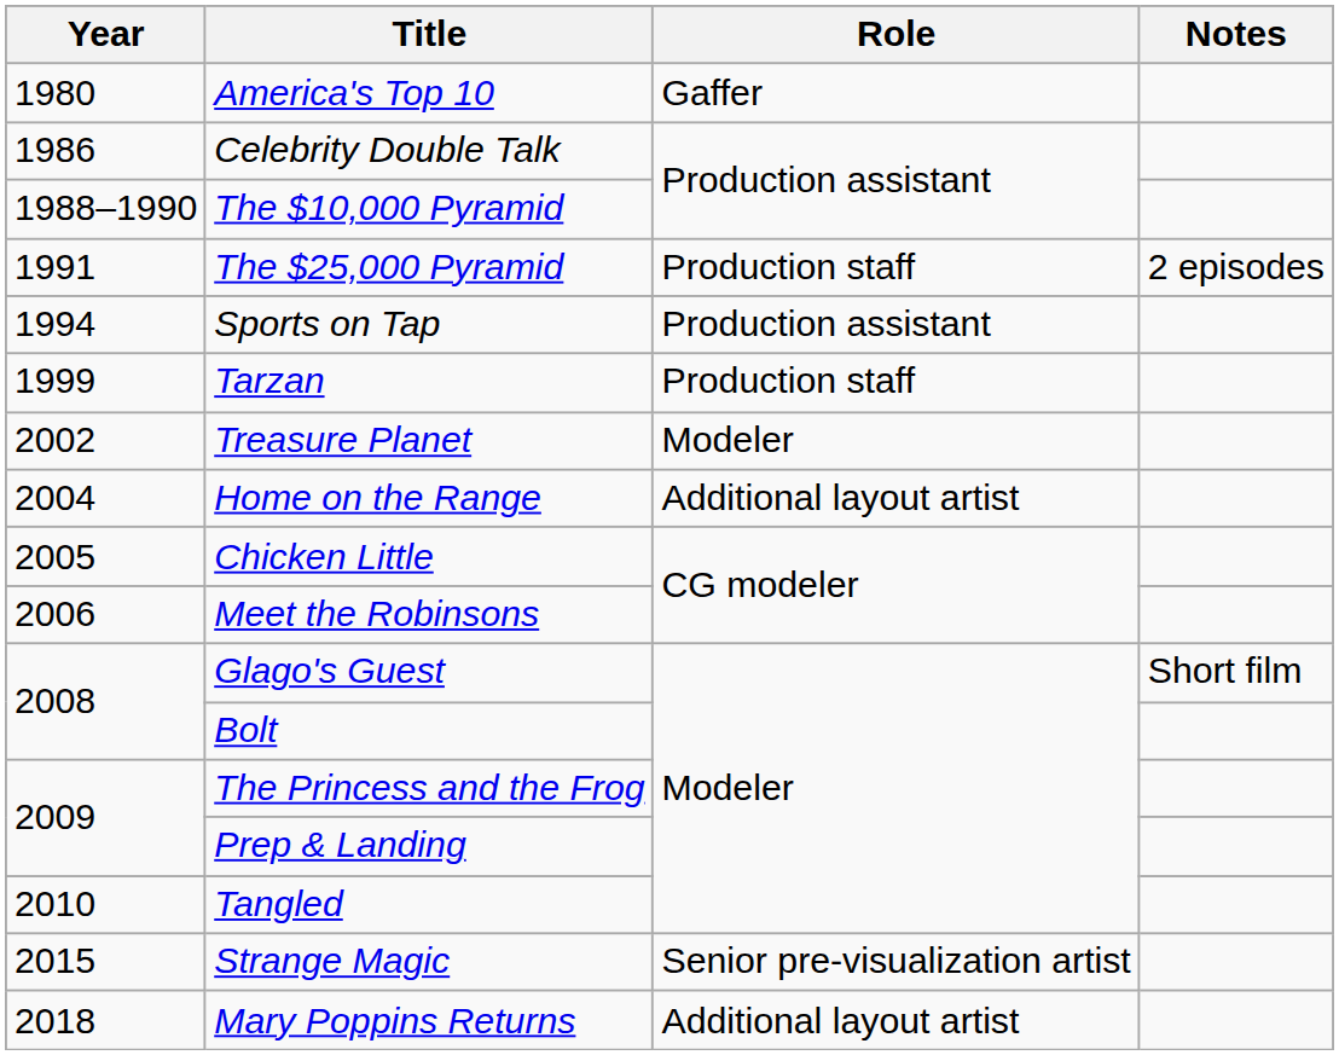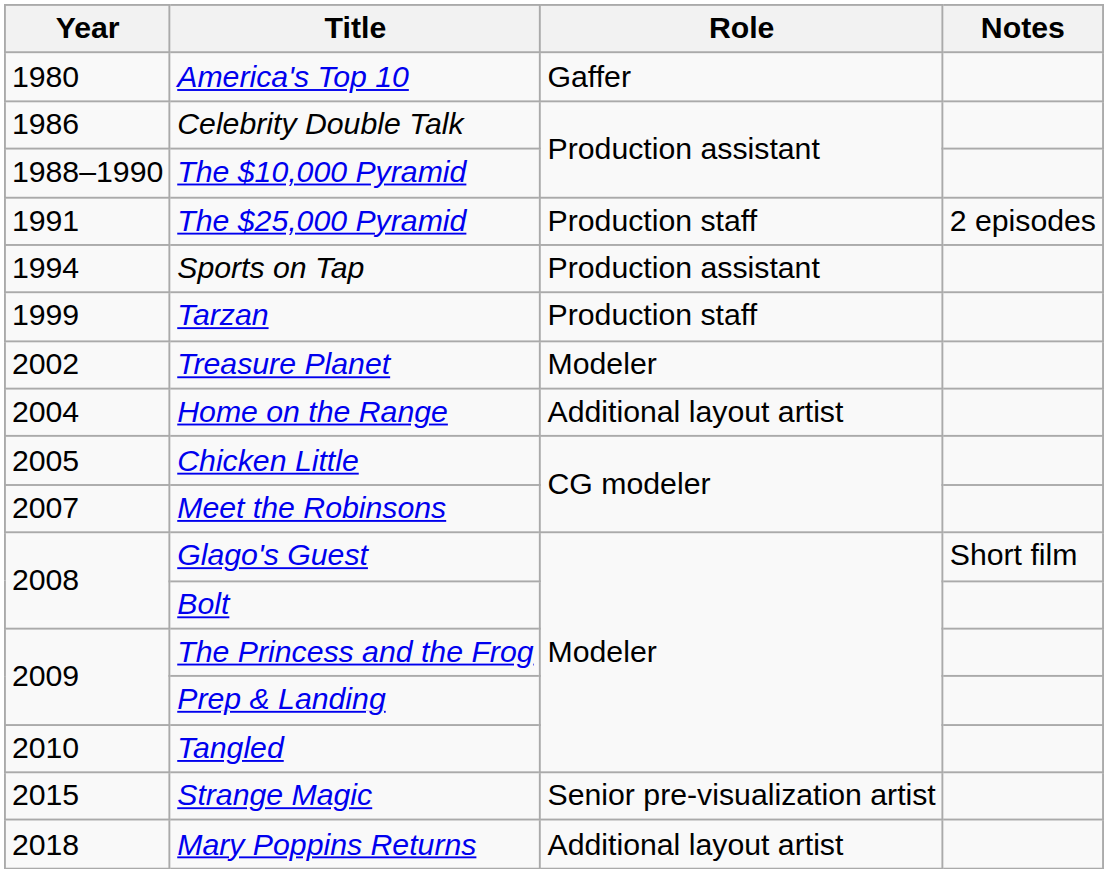 <table class="wikitable sortable">
 <tr>
 <th>Year</th>
 <th>Title</th>
 <th>Role</th>
 <th>Notes</th>
 </tr>
 <tr>
 <td>1980</td>
 <td><em><a href='#'>America's Top 10</a></em></td>
 <td>Gaffer</td>
 <td></td>
 </tr>
 <tr>
 <td>1986</td>
 <td><em>Celebrity Double Talk</em></td>
 <td rowspan="2">Production assistant</td>
 <td></td>
 </tr>
 <tr>
 <td>1988–1990</td>
 <td><em><a href='#'>The $10,000 Pyramid</a></em></td>
 <td></td>
 </tr>
 <tr>
 <td>1991</td>
 <td><em><a href='#'>The $25,000 Pyramid</a></em></td>
 <td>Production staff</td>
 <td>2 episodes</td>
 </tr>
 <tr>
 <td>1994</td>
 <td><em>Sports on Tap</em></td>
 <td>Production assistant</td>
 <td></td>
 </tr>
 <tr>
 <td>1999</td>
 <td><em><a href='#'>Tarzan</a></em></td>
 <td>Production staff</td>
 <td></td>
 </tr>
 <tr>
 <td>2002</td>
 <td><em><a href='#'>Treasure Planet</a></em></td>
 <td>Modeler</td>
 <td></td>
 </tr>
 <tr>
 <td>2004</td>
 <td><em><a href='#'>Home on the Range</a></em></td>
 <td>Additional layout artist</td>
 <td></td>
 </tr>
 <tr>
 <td>2005</td>
 <td><em><a href='#'>Chicken Little</a></em></td>
 <td rowspan="2">CG modeler</td>
 <td></td>
 </tr>
 <tr>
-<td>2006</td>
+<td>2007</td>
 <td><em><a href='#'>Meet the Robinsons</a></em></td>
 <td></td>
 </tr>
 <tr>
 <td rowspan="2">2008</td>
 <td><em><a href='#'>Glago's Guest</a></em></td>
 <td rowspan="5">Modeler</td>
 <td>Short film</td>
 </tr>
 <tr>
 <td><em><a href='#'>Bolt</a></em></td>
 <td></td>
 </tr>
 <tr>
 <td rowspan="2">2009</td>
 <td><em><a href='#'>The Princess and the Frog</a></em></td>
 <td></td>
 </tr>
 <tr>
 <td><em><a href='#'>Prep & Landing</a></em></td>
 <td></td>
 </tr>
 <tr>
 <td>2010</td>
 <td><em><a href='#'>Tangled</a></em></td>
 <td></td>
 </tr>
 <tr>
 <td>2015</td>
 <td><em><a href='#'>Strange Magic</a></em></td>
 <td>Senior pre-visualization artist</td>
 <td></td>
 </tr>
 <tr>
 <td>2018</td>
 <td><em><a href='#'>Mary Poppins Returns</a></em></td>
 <td>Additional layout artist</td>
 <td></td>
 </tr>
 </table>
